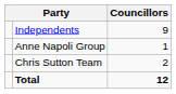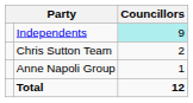 <table class="wikitable">
 <tr>
 <th colspan="2">Party</th>
 <th>Councillors</th>
 </tr>
 <tr>
 <td> </td>
 <td><a href='#'>Independents</a></td>
-<td align=right>9</td>
+<td align=right style="background: paleturquoise;">9</td>
+</tr>
+<tr>
+<td> </td>
+<td>Chris Sutton Team</td>
+<td align=right>2</td>
 </tr>
 <tr>
 <td> </td>
 <td>Anne Napoli Group</td>
 <td align=right>1</td>
 </tr>
 <tr>
-<td> </td>
-<td>Chris Sutton Team</td>
-<td align=right>2</td>
-</tr>
-<tr>
 <td></td>
 <td><strong>Total</strong></td>
 <td align=right><strong>12</strong></td>
 </tr>
 </table>
